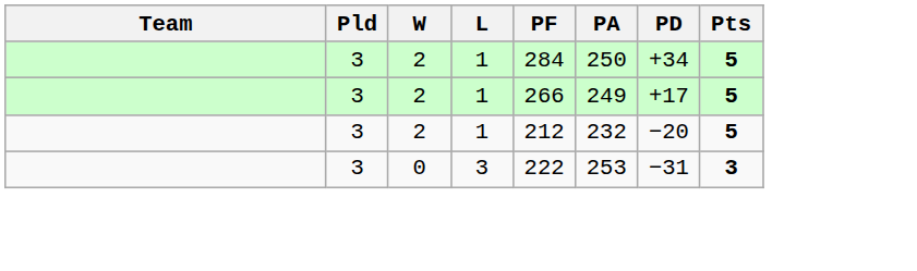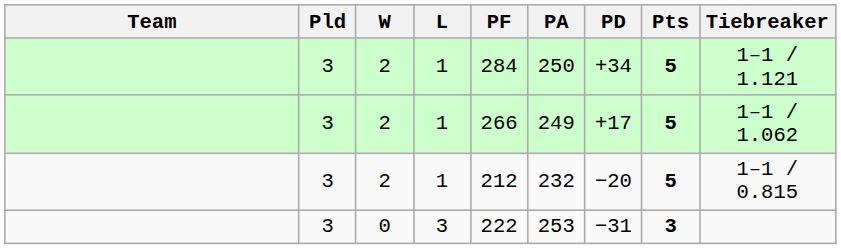 <table class=wikitable style="text-align:center">
 <tr>
 <th width=180>Team</th>
 <th width=30>Pld</th>
 <th width=30>W</th>
 <th width=30>L</th>
 <th width=30>PF</th>
 <th width=30>PA</th>
 <th width=30>PD</th>
 <th width=30>Pts</th>
+<th width=80>Tiebreaker</th>
 </tr>
 <tr bgcolor="#ccffcc">
 <td align=left></td>
 <td>3</td>
 <td>2</td>
 <td>1</td>
 <td>284</td>
 <td>250</td>
 <td>+34</td>
 <td><strong>5</strong></td>
+<td>1–1 / 1.121</td>
 </tr>
 <tr bgcolor="#ccffcc">
 <td align=left></td>
 <td>3</td>
 <td>2</td>
 <td>1</td>
 <td>266</td>
 <td>249</td>
 <td>+17</td>
 <td><strong>5</strong></td>
+<td>1–1 / 1.062</td>
 </tr>
 <tr align=center>
 <td align=left></td>
 <td>3</td>
 <td>2</td>
 <td>1</td>
 <td>212</td>
 <td>232</td>
 <td>−20</td>
 <td><strong>5</strong></td>
+<td>1–1 / 0.815</td>
 </tr>
 <tr align=center>
 <td align=left></td>
 <td>3</td>
 <td>0</td>
 <td>3</td>
 <td>222</td>
 <td>253</td>
 <td>−31</td>
 <td><strong>3</strong></td>
+<td></td>
 </tr>
 </table>
